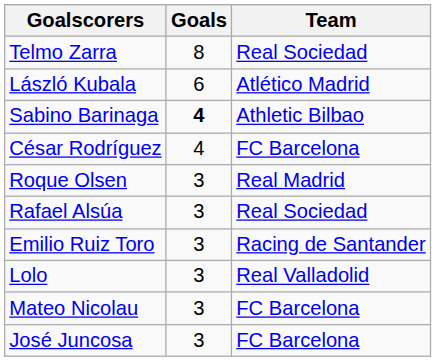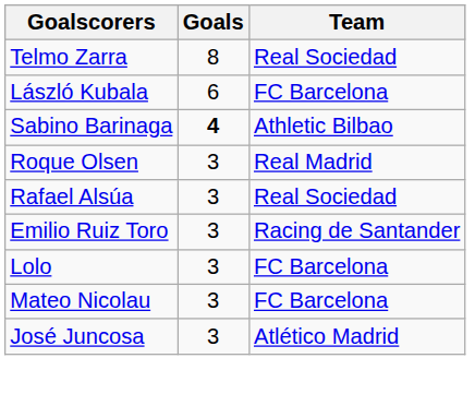 <table class="wikitable sortable" class="wikitable">
 <tr style="background:#ccc; text-align:center;">
 <th>Goalscorers</th>
 <th>Goals</th>
 <th>Team</th>
 </tr>
 <tr>
 <td> <a href='#'>Telmo Zarra</a></td>
 <td style="text-align:center">8</td>
 <td><a href='#'>Real Sociedad</a></td>
 </tr>
 <tr>
 <td> <a href='#'>László Kubala</a></td>
 <td style="text-align:center">6</td>
-<td><a href='#'>Atlético Madrid</a></td>
+<td><a href='#'>FC Barcelona</a></td>
 </tr>
 <tr>
 <td> <a href='#'>Sabino Barinaga</a></td>
 <td style="text-align:center"><strong>4</strong></td>
 <td><a href='#'>Athletic Bilbao</a></td>
-</tr>
-<tr>
-<td> <a href='#'>César Rodríguez</a></td>
-<td style="text-align:center">4</td>
-<td><a href='#'>FC Barcelona</a></td>
 </tr>
 <tr>
 <td> <a href='#'>Roque Olsen</a></td>
 <td style="text-align:center">3</td>
 <td><a href='#'>Real Madrid</a></td>
 </tr>
 <tr>
 <td> <a href='#'>Rafael Alsúa</a></td>
 <td style="text-align:center">3</td>
 <td><a href='#'>Real Sociedad</a></td>
 </tr>
 <tr>
 <td> <a href='#'>Emilio Ruiz Toro</a></td>
 <td style="text-align:center">3</td>
 <td><a href='#'>Racing de Santander</a></td>
 </tr>
 <tr>
 <td> <a href='#'>Lolo</a></td>
 <td style="text-align:center">3</td>
-<td><a href='#'>Real Valladolid</a></td>
+<td><a href='#'>FC Barcelona</a></td>
 </tr>
 <tr>
 <td> <a href='#'>Mateo Nicolau</a></td>
 <td style="text-align:center">3</td>
 <td><a href='#'>FC Barcelona</a></td>
 </tr>
 <tr>
 <td> <a href='#'>José Juncosa</a></td>
 <td style="text-align:center">3</td>
-<td><a href='#'>FC Barcelona</a></td>
+<td><a href='#'>Atlético Madrid</a></td>
 </tr>
 </table>
